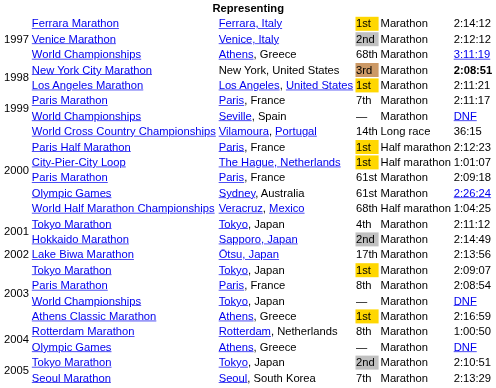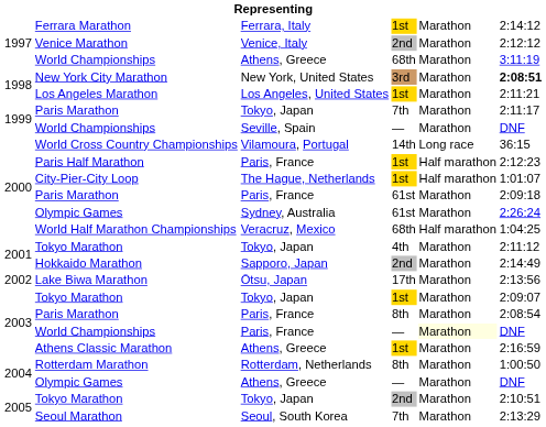 <table>
 <tr>
 <th colspan="6">Representing </th>
 </tr>
 <tr>
 <td rowspan=3>1997</td>
 <td><a href='#'>Ferrara Marathon</a></td>
 <td><a href='#'>Ferrara, Italy</a></td>
 <td style="background:gold;">1st</td>
 <td>Marathon</td>
 <td>2:14:12</td>
 </tr>
 <tr>
 <td><a href='#'>Venice Marathon</a></td>
 <td><a href='#'>Venice, Italy</a></td>
 <td style="background:silver;">2nd</td>
 <td>Marathon</td>
 <td>2:12:12</td>
 </tr>
 <tr>
 <td><a href='#'>World Championships</a></td>
 <td><a href='#'>Athens</a>, Greece</td>
 <td>68th</td>
 <td>Marathon</td>
 <td><a href='#'>3:11:19</a></td>
 </tr>
 <tr>
 <td rowspan=2>1998</td>
 <td><a href='#'>New York City Marathon</a></td>
 <td>New York, United States</td>
 <td style="background:#c96;">3rd</td>
 <td>Marathon</td>
 <td><strong>2:08:51</strong></td>
 </tr>
 <tr>
 <td><a href='#'>Los Angeles Marathon</a></td>
 <td><a href='#'>Los Angeles</a>, <a href='#'>United States</a></td>
 <td bgcolor=gold>1st</td>
 <td>Marathon</td>
 <td>2:11:21</td>
 </tr>
 <tr>
 <td rowspan=2>1999</td>
 <td><a href='#'>Paris Marathon</a></td>
-<td><a href='#'>Paris</a>, France</td>
+<td><a href='#'>Tokyo</a>, Japan</td>
 <td>7th</td>
 <td>Marathon</td>
 <td>2:11:17</td>
 </tr>
 <tr>
 <td><a href='#'>World Championships</a></td>
 <td><a href='#'>Seville</a>, Spain</td>
 <td>—</td>
 <td>Marathon</td>
 <td><a href='#'>DNF</a></td>
 </tr>
 <tr>
 <td rowspan=6>2000</td>
 <td><a href='#'>World Cross Country Championships</a></td>
 <td><a href='#'>Vilamoura</a>, <a href='#'>Portugal</a></td>
 <td>14th</td>
 <td>Long race</td>
 <td>36:15</td>
 </tr>
 <tr>
 <td><a href='#'>Paris Half Marathon</a></td>
 <td><a href='#'>Paris</a>, France</td>
 <td style="background:gold;">1st</td>
 <td>Half marathon</td>
 <td>2:12:23</td>
 </tr>
 <tr>
 <td><a href='#'>City-Pier-City Loop</a></td>
 <td><a href='#'>The Hague, Netherlands</a></td>
 <td style="background:gold;">1st</td>
 <td>Half marathon</td>
 <td>1:01:07</td>
 </tr>
 <tr>
 <td><a href='#'>Paris Marathon</a></td>
 <td><a href='#'>Paris</a>, France</td>
 <td>61st</td>
 <td>Marathon</td>
 <td>2:09:18</td>
 </tr>
 <tr>
 <td><a href='#'>Olympic Games</a></td>
 <td><a href='#'>Sydney</a>, Australia</td>
 <td>61st</td>
 <td>Marathon</td>
 <td><a href='#'>2:26:24</a></td>
 </tr>
 <tr>
 <td><a href='#'>World Half Marathon Championships</a></td>
 <td><a href='#'>Veracruz</a>, <a href='#'>Mexico</a></td>
 <td>68th</td>
 <td>Half marathon</td>
 <td>1:04:25</td>
 </tr>
 <tr>
 <td rowspan=2>2001</td>
 <td><a href='#'>Tokyo Marathon</a></td>
 <td><a href='#'>Tokyo</a>, Japan</td>
 <td>4th</td>
 <td>Marathon</td>
 <td>2:11:12</td>
 </tr>
 <tr>
 <td><a href='#'>Hokkaido Marathon</a></td>
 <td><a href='#'>Sapporo, Japan</a></td>
 <td style="background:silver;">2nd</td>
 <td>Marathon</td>
 <td>2:14:49</td>
 </tr>
 <tr>
 <td>2002</td>
 <td><a href='#'>Lake Biwa Marathon</a></td>
 <td><a href='#'>Ōtsu, Japan</a></td>
 <td>17th</td>
 <td>Marathon</td>
 <td>2:13:56</td>
 </tr>
 <tr>
 <td rowspan=4>2003</td>
 <td><a href='#'>Tokyo Marathon</a></td>
 <td><a href='#'>Tokyo</a>, Japan</td>
 <td style="background:gold;">1st</td>
 <td>Marathon</td>
 <td>2:09:07</td>
 </tr>
 <tr>
 <td><a href='#'>Paris Marathon</a></td>
 <td><a href='#'>Paris</a>, France</td>
 <td>8th</td>
 <td>Marathon</td>
 <td>2:08:54</td>
 </tr>
 <tr>
 <td><a href='#'>World Championships</a></td>
-<td><a href='#'>Tokyo</a>, Japan</td>
+<td><a href='#'>Paris</a>, France</td>
 <td>—</td>
-<td>Marathon</td>
+<td style="background: lightyellow;">Marathon</td>
 <td><a href='#'>DNF</a></td>
 </tr>
 <tr>
 <td><a href='#'>Athens Classic Marathon</a></td>
 <td><a href='#'>Athens</a>, Greece</td>
 <td style="background:gold;">1st</td>
 <td>Marathon</td>
 <td>2:16:59</td>
 </tr>
 <tr>
 <td rowspan=2>2004</td>
 <td><a href='#'>Rotterdam Marathon</a></td>
 <td><a href='#'>Rotterdam</a>, Netherlands</td>
 <td>8th</td>
 <td>Marathon</td>
 <td>1:00:50</td>
 </tr>
 <tr>
 <td><a href='#'>Olympic Games</a></td>
 <td><a href='#'>Athens</a>, Greece</td>
 <td>—</td>
 <td>Marathon</td>
 <td><a href='#'>DNF</a></td>
 </tr>
 <tr>
 <td rowspan=2>2005</td>
 <td><a href='#'>Tokyo Marathon</a></td>
 <td><a href='#'>Tokyo</a>, Japan</td>
 <td style="background:silver;">2nd</td>
 <td>Marathon</td>
 <td>2:10:51</td>
 </tr>
 <tr>
 <td><a href='#'>Seoul Marathon</a></td>
 <td><a href='#'>Seoul</a>, South Korea</td>
 <td>7th</td>
 <td>Marathon</td>
 <td>2:13:29</td>
 </tr>
 </table>
